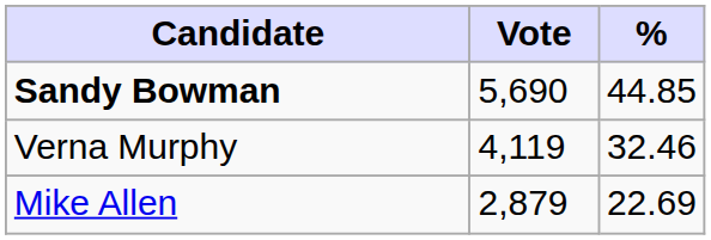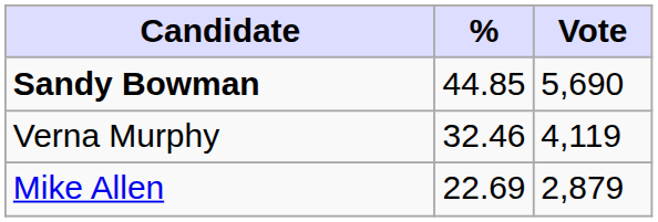 <table class="wikitable">
 <tr>
 <th style="background:#ddf; width:200px;">Candidate</th>
+<th style="background:#ddf; width:30px;">%</th>
 <th style="background:#ddf; width:50px;">Vote</th>
-<th style="background:#ddf; width:30px;">%</th>
 </tr>
 <tr>
 <td><strong>Sandy Bowman</strong></td>
+<td>44.85</td>
 <td>5,690</td>
-<td>44.85</td>
 </tr>
 <tr>
 <td>Verna Murphy</td>
+<td>32.46</td>
 <td>4,119</td>
-<td>32.46</td>
 </tr>
 <tr>
 <td><a href='#'>Mike Allen</a></td>
+<td>22.69</td>
 <td>2,879</td>
-<td>22.69</td>
 </tr>
 </table>
